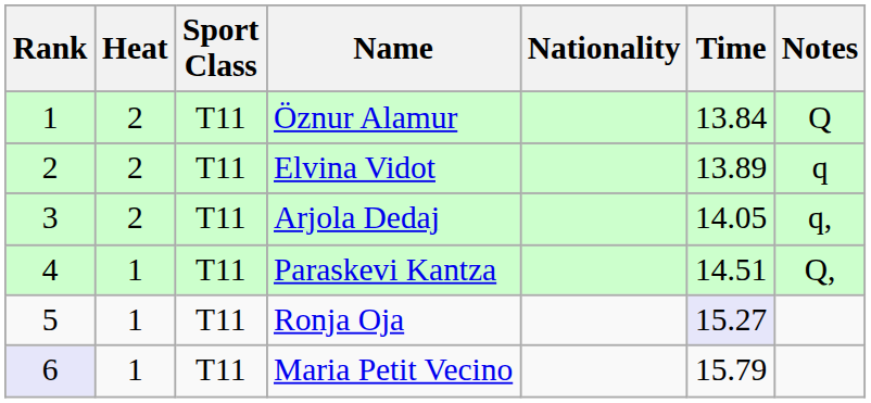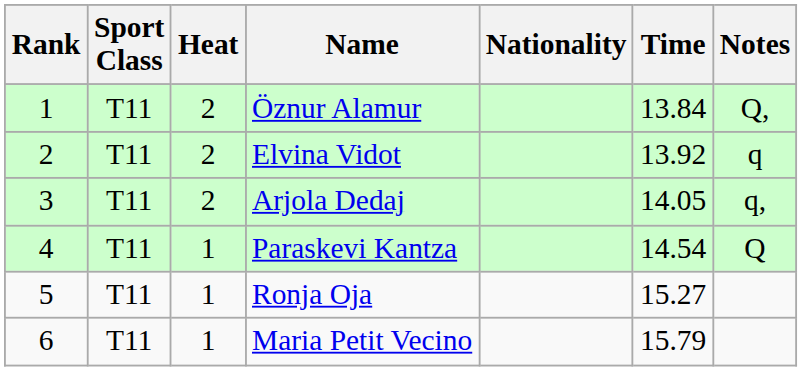 <table class="wikitable sortable" style="text-align:center">
 <tr>
 <th>Rank</th>
+<th>Sport<br>Class</th>
 <th>Heat</th>
-<th>Sport<br>Class</th>
 <th>Name</th>
 <th>Nationality</th>
 <th>Time</th>
 <th>Notes</th>
 </tr>
 <tr bgcolor=ccffcc>
 <td>1</td>
+<td>T11</td>
 <td>2</td>
-<td>T11</td>
 <td align=left><a href='#'>Öznur Alamur</a></td>
 <td align=left></td>
 <td>13.84</td>
-<td>Q</td>
+<td>Q, </td>
 </tr>
 <tr bgcolor=ccffcc>
 <td>2</td>
+<td>T11</td>
 <td>2</td>
-<td>T11</td>
 <td align=left><a href='#'>Elvina Vidot</a></td>
 <td align=left></td>
-<td>13.89</td>
+<td>13.92</td>
 <td>q</td>
 </tr>
 <tr bgcolor=ccffcc>
 <td>3</td>
+<td>T11</td>
 <td>2</td>
-<td>T11</td>
 <td align=left><a href='#'>Arjola Dedaj</a></td>
 <td align=left></td>
 <td>14.05</td>
 <td>q, </td>
 </tr>
 <tr bgcolor=ccffcc>
 <td>4</td>
+<td>T11</td>
 <td>1</td>
-<td>T11</td>
 <td align=left><a href='#'>Paraskevi Kantza</a></td>
 <td align=left></td>
-<td>14.51</td>
-<td>Q, </td>
+<td>14.54</td>
+<td>Q</td>
 </tr>
 <tr>
 <td>5</td>
+<td>T11</td>
 <td>1</td>
-<td>T11</td>
 <td align=left><a href='#'>Ronja Oja</a></td>
 <td align=left></td>
-<td style="background: lavender;">15.27</td>
+<td>15.27</td>
 <td></td>
 </tr>
 <tr>
-<td style="background: lavender;">6</td>
+<td>6</td>
+<td>T11</td>
 <td>1</td>
-<td>T11</td>
 <td align=left><a href='#'>Maria Petit Vecino</a></td>
 <td align=left></td>
 <td>15.79</td>
 <td></td>
 </tr>
 </table>
